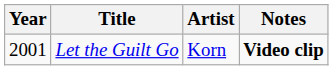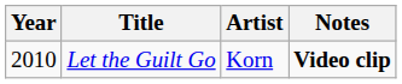 <table class="wikitable">
 <tr>
 <th>Year</th>
 <th>Title</th>
 <th>Artist</th>
 <th>Notes</th>
 </tr>
 <tr>
-<td>2001</td>
+<td>2010</td>
 <td><em><a href='#'>Let the Guilt Go</a></em></td>
 <td><a href='#'>Korn</a></td>
 <td><strong>Video clip</strong></td>
 </tr>
 </table>
